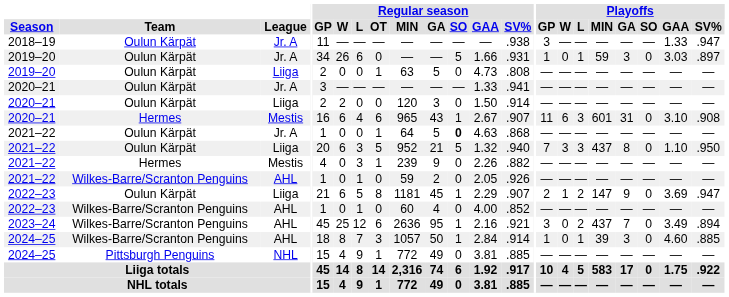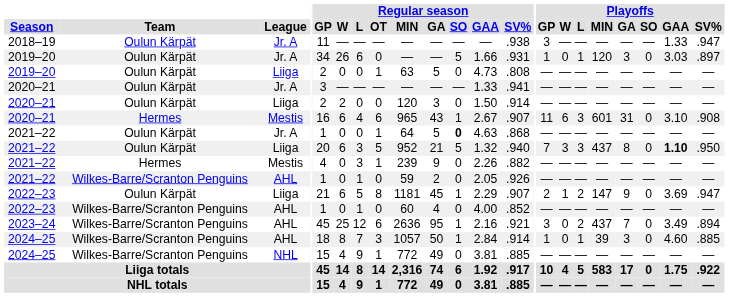 <table border="0" cellpadding="1" cellspacing="0" style="text-align:center; width:75%">
 <tr ALIGN="center" bgcolor="#e0e0e0">
 <th align="center" colspan="3" bgcolor="#ffffff"></th>
 <th align="center" rowspan="99" bgcolor="#ffffff"></th>
 <th align="center" colspan="9" bgcolor="#e0e0e0"><a href='#'>Regular season</a></th>
 <th align="center" rowspan="99" bgcolor="#ffffff"></th>
 <th align="center" colspan="8" bgcolor="#e0e0e0"><a href='#'>Playoffs</a></th>
 </tr>
 <tr ALIGN="center" bgcolor="#e0e0e0">
 <th><a href='#'>Season</a></th>
 <th>Team</th>
 <th>League</th>
 <th>GP</th>
 <th>W</th>
 <th>L</th>
 <th>OT</th>
 <th>MIN</th>
 <th>GA</th>
 <th><a href='#'>SO</a></th>
 <th><a href='#'>GAA</a></th>
 <th><a href='#'>SV%</a></th>
 <th>GP</th>
 <th>W</th>
 <th>L</th>
 <th>MIN</th>
 <th>GA</th>
 <th>SO</th>
 <th>GAA</th>
 <th>SV%</th>
 </tr>
 <tr ALIGN="center">
 <td>2018–19</td>
 <td><a href='#'>Oulun Kärpät</a></td>
 <td><a href='#'>Jr. A</a></td>
 <td>11</td>
 <td>—</td>
 <td>—</td>
 <td>—</td>
 <td>—</td>
 <td>—</td>
 <td>—</td>
 <td>—</td>
 <td>.938</td>
 <td>3</td>
 <td>—</td>
 <td>—</td>
 <td>—</td>
 <td>—</td>
 <td>—</td>
 <td>1.33</td>
 <td>.947</td>
 </tr>
 <tr ALIGN="center" bgcolor="#f0f0f0">
 <td>2019–20</td>
 <td>Oulun Kärpät</td>
 <td>Jr. A</td>
 <td>34</td>
 <td>26</td>
 <td>6</td>
 <td>0</td>
 <td>—</td>
 <td>—</td>
 <td>5</td>
 <td>1.66</td>
 <td>.931</td>
 <td>1</td>
 <td>0</td>
 <td>1</td>
-<td>59</td>
+<td>120</td>
 <td>3</td>
 <td>0</td>
 <td>3.03</td>
 <td>.897</td>
 </tr>
 <tr ALIGN="center">
 <td><a href='#'>2019–20</a></td>
 <td>Oulun Kärpät</td>
 <td><a href='#'>Liiga</a></td>
 <td>2</td>
 <td>0</td>
 <td>0</td>
 <td>1</td>
 <td>63</td>
 <td>5</td>
 <td>0</td>
 <td>4.73</td>
 <td>.808</td>
 <td>—</td>
 <td>—</td>
 <td>—</td>
 <td>—</td>
 <td>—</td>
 <td>—</td>
 <td>—</td>
 <td>—</td>
 </tr>
 <tr ALIGN="center" bgcolor="#f0f0f0">
 <td>2020–21</td>
 <td>Oulun Kärpät</td>
 <td>Jr. A</td>
 <td>3</td>
 <td>—</td>
 <td>—</td>
 <td>—</td>
 <td>—</td>
 <td>—</td>
 <td>—</td>
 <td>1.33</td>
 <td>.941</td>
 <td>—</td>
 <td>—</td>
 <td>—</td>
 <td>—</td>
 <td>—</td>
 <td>—</td>
 <td>—</td>
 <td>—</td>
 </tr>
 <tr ALIGN="center">
 <td><a href='#'>2020–21</a></td>
 <td>Oulun Kärpät</td>
 <td>Liiga</td>
 <td>2</td>
 <td>2</td>
 <td>0</td>
 <td>0</td>
 <td>120</td>
 <td>3</td>
 <td>0</td>
 <td>1.50</td>
 <td>.914</td>
 <td>—</td>
 <td>—</td>
 <td>—</td>
 <td>—</td>
 <td>—</td>
 <td>—</td>
 <td>—</td>
 <td>—</td>
 </tr>
 <tr ALIGN="center" bgcolor="#f0f0f0">
 <td><a href='#'>2020–21</a></td>
 <td><a href='#'>Hermes</a></td>
 <td><a href='#'>Mestis</a></td>
 <td>16</td>
 <td>6</td>
 <td>4</td>
 <td>6</td>
 <td>965</td>
 <td>43</td>
 <td>1</td>
 <td>2.67</td>
 <td>.907</td>
 <td>11</td>
 <td>6</td>
 <td>3</td>
 <td>601</td>
 <td>31</td>
 <td>0</td>
 <td>3.10</td>
 <td>.908</td>
 </tr>
 <tr ALIGN="center">
 <td>2021–22</td>
 <td>Oulun Kärpät</td>
 <td>Jr. A</td>
 <td>1</td>
 <td>0</td>
 <td>0</td>
 <td>1</td>
 <td>64</td>
 <td>5</td>
 <td><strong>0</strong></td>
 <td>4.63</td>
 <td>.868</td>
 <td>—</td>
 <td>—</td>
 <td>—</td>
 <td>—</td>
 <td>—</td>
 <td>—</td>
 <td>—</td>
 <td>—</td>
 </tr>
 <tr ALIGN="center" bgcolor="#f0f0f0">
 <td><a href='#'>2021–22</a></td>
 <td>Oulun Kärpät</td>
 <td>Liiga</td>
 <td>20</td>
 <td>6</td>
 <td>3</td>
 <td>5</td>
 <td>952</td>
 <td>21</td>
 <td>5</td>
 <td>1.32</td>
 <td>.940</td>
 <td>7</td>
 <td>3</td>
 <td>3</td>
 <td>437</td>
 <td>8</td>
 <td>0</td>
-<td>1.10</td>
+<td><strong>1.10</strong></td>
 <td>.950</td>
 </tr>
 <tr ALIGN="center">
 <td><a href='#'>2021–22</a></td>
 <td>Hermes</td>
 <td>Mestis</td>
 <td>4</td>
 <td>0</td>
 <td>3</td>
 <td>1</td>
 <td>239</td>
 <td>9</td>
 <td>0</td>
 <td>2.26</td>
 <td>.882</td>
 <td>—</td>
 <td>—</td>
 <td>—</td>
 <td>—</td>
 <td>—</td>
 <td>—</td>
 <td>—</td>
 <td>—</td>
 </tr>
 <tr ALIGN="center" bgcolor="#f0f0f0">
 <td><a href='#'>2021–22</a></td>
 <td><a href='#'>Wilkes-Barre/Scranton Penguins</a></td>
 <td><a href='#'>AHL</a></td>
 <td>1</td>
 <td>0</td>
 <td>1</td>
 <td>0</td>
 <td>59</td>
 <td>2</td>
 <td>0</td>
 <td>2.05</td>
 <td>.926</td>
 <td>—</td>
 <td>—</td>
 <td>—</td>
 <td>—</td>
 <td>—</td>
 <td>—</td>
 <td>—</td>
 <td>—</td>
 </tr>
 <tr ALIGN="center">
 <td><a href='#'>2022–23</a></td>
 <td>Oulun Kärpät</td>
 <td>Liiga</td>
 <td>21</td>
 <td>6</td>
 <td>5</td>
 <td>8</td>
 <td>1181</td>
 <td>45</td>
 <td>1</td>
 <td>2.29</td>
 <td>.907</td>
 <td>2</td>
 <td>1</td>
 <td>2</td>
 <td>147</td>
 <td>9</td>
 <td>0</td>
 <td>3.69</td>
 <td>.947</td>
 </tr>
 <tr ALIGN="center" bgcolor="#f0f0f0">
 <td><a href='#'>2022–23</a></td>
 <td>Wilkes-Barre/Scranton Penguins</td>
 <td>AHL</td>
 <td>1</td>
 <td>0</td>
 <td>1</td>
 <td>0</td>
 <td>60</td>
 <td>4</td>
 <td>0</td>
 <td>4.00</td>
 <td>.852</td>
 <td>—</td>
 <td>—</td>
 <td>—</td>
 <td>—</td>
 <td>—</td>
 <td>—</td>
 <td>—</td>
 <td>—</td>
 </tr>
 <tr ALIGN="center">
 <td><a href='#'>2023–24</a></td>
 <td>Wilkes-Barre/Scranton Penguins</td>
 <td>AHL</td>
 <td>45</td>
 <td>25</td>
 <td>12</td>
 <td>6</td>
 <td>2636</td>
 <td>95</td>
 <td>1</td>
 <td>2.16</td>
 <td>.921</td>
 <td>3</td>
 <td>0</td>
 <td>2</td>
 <td>437</td>
 <td>7</td>
 <td>0</td>
 <td>3.49</td>
 <td>.894</td>
 </tr>
 <tr ALIGN="center" bgcolor="#f0f0f0">
 <td><a href='#'>2024–25</a></td>
 <td>Wilkes-Barre/Scranton Penguins</td>
 <td>AHL</td>
 <td>18</td>
 <td>8</td>
 <td>7</td>
 <td>3</td>
 <td>1057</td>
 <td>50</td>
 <td>1</td>
 <td>2.84</td>
 <td>.914</td>
 <td>1</td>
 <td>0</td>
 <td>1</td>
 <td>39</td>
 <td>3</td>
 <td>0</td>
 <td>4.60</td>
 <td>.885</td>
 </tr>
 <tr ALIGN="center">
 <td><a href='#'>2024–25</a></td>
-<td><a href='#'>Pittsburgh Penguins</a></td>
+<td>Wilkes-Barre/Scranton Penguins</td>
 <td><a href='#'>NHL</a></td>
 <td>15</td>
 <td>4</td>
 <td>9</td>
 <td>1</td>
 <td>772</td>
 <td>49</td>
 <td>0</td>
 <td>3.81</td>
 <td>.885</td>
 <td>—</td>
 <td>—</td>
 <td>—</td>
 <td>—</td>
 <td>—</td>
 <td>—</td>
 <td>—</td>
 <td>—</td>
 </tr>
 <tr bgcolor="#e0e0e0">
 <th colspan=3>Liiga totals</th>
 <th>45</th>
 <th>14</th>
 <th>8</th>
 <th>14</th>
 <th>2,316</th>
 <th>74</th>
 <th>6</th>
 <th>1.92</th>
 <th>.917</th>
 <th>10</th>
 <th>4</th>
 <th>5</th>
 <th>583</th>
 <th>17</th>
 <th>0</th>
 <th>1.75</th>
 <th>.922</th>
 </tr>
 <tr bgcolor="#e0e0e0">
 <th colspan=3>NHL totals</th>
 <th>15</th>
 <th>4</th>
 <th>9</th>
 <th>1</th>
 <th>772</th>
 <th>49</th>
 <th>0</th>
 <th>3.81</th>
 <th>.885</th>
 <th>—</th>
 <th>—</th>
 <th>—</th>
 <th>—</th>
 <th>—</th>
 <th>—</th>
 <th>—</th>
 <th>—</th>
 </tr>
 </table>
